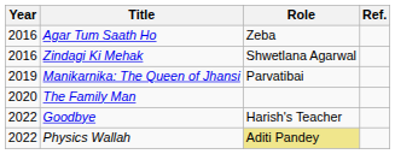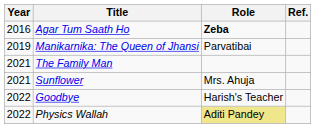 <table class="wikitable">
 <tr>
 <th>Year</th>
 <th>Title</th>
 <th>Role</th>
 <th>Ref.</th>
 </tr>
 <tr>
 <td>2016</td>
 <td><em><a href='#'>Agar Tum Saath Ho</a></em></td>
-<td>Zeba</td>
-<td></td>
-</tr>
-<tr>
-<td>2016</td>
-<td><a href='#'><em>Zindagi Ki Mehak</em></a></td>
-<td>Shwetlana Agarwal</td>
+<td><strong>Zeba</strong></td>
 <td></td>
 </tr>
 <tr>
 <td>2019</td>
 <td><em><a href='#'>Manikarnika: The Queen of Jhansi</a></em></td>
 <td>Parvatibai</td>
 <td></td>
 </tr>
 <tr>
-<td>2020</td>
+<td>2021</td>
 <td><a href='#'><em>The Family Man</em></a></td>
 <td></td>
+<td></td>
+</tr>
+<tr>
+<td>2021</td>
+<td><a href='#'><em>Sunflower</em></a></td>
+<td>Mrs. Ahuja</td>
 <td></td>
 </tr>
 <tr>
 <td>2022</td>
 <td><a href='#'><em>Goodbye</em></a></td>
 <td>Harish's Teacher</td>
 <td></td>
 </tr>
 <tr>
 <td>2022</td>
 <td><em>Physics Wallah</em></td>
 <td style="background: khaki;">Aditi Pandey</td>
 <td></td>
 </tr>
 </table>
